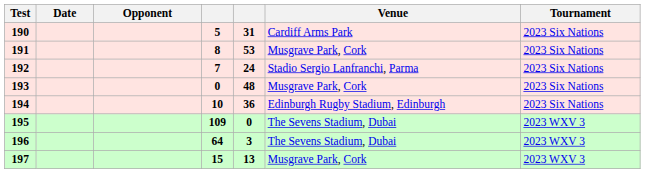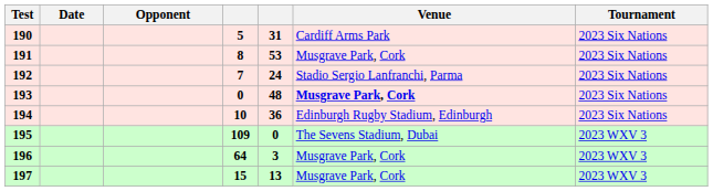 <table class="wikitable sortable" style="width:100%">
 <tr>
 <th style="width:5%">Test</th>
 <th style="width:9%">Date</th>
 <th style="width:17%">Opponent</th>
 <th style="width:5%"></th>
 <th style="width:5%"></th>
 <th>Venue</th>
 <th>Tournament</th>
 </tr>
 <tr bgcolor="FFE4E1">
 <td align="center"><strong>190</strong></td>
 <td></td>
 <td></td>
 <td align="center"><strong>5</strong></td>
 <td align="center"><strong>31</strong></td>
 <td><a href='#'>Cardiff Arms Park</a></td>
 <td><a href='#'>2023 Six Nations</a></td>
 </tr>
 <tr bgcolor="FFE4E1">
 <td align="center"><strong>191</strong></td>
 <td></td>
 <td></td>
 <td align="center"><strong>8</strong></td>
 <td align="center"><strong>53</strong></td>
 <td><a href='#'>Musgrave Park</a>, <a href='#'>Cork</a></td>
 <td><a href='#'>2023 Six Nations</a></td>
 </tr>
 <tr bgcolor="FFE4E1">
 <td align="center"><strong>192</strong></td>
 <td></td>
 <td></td>
 <td align="center"><strong>7</strong></td>
 <td align="center"><strong>24</strong></td>
 <td><a href='#'>Stadio Sergio Lanfranchi</a>, <a href='#'>Parma</a></td>
 <td><a href='#'>2023 Six Nations</a></td>
 </tr>
 <tr bgcolor="FFE4E1">
 <td align="center"><strong>193</strong></td>
 <td></td>
 <td></td>
 <td align="center"><strong>0</strong></td>
 <td align="center"><strong>48</strong></td>
-<td><a href='#'>Musgrave Park</a>, <a href='#'>Cork</a></td>
+<td><strong><a href='#'>Musgrave Park</a>, <a href='#'>Cork</a></strong></td>
 <td><a href='#'>2023 Six Nations</a></td>
 </tr>
 <tr bgcolor="FFE4E1">
 <td align="center"><strong>194</strong></td>
 <td></td>
 <td></td>
 <td align="center"><strong>10</strong></td>
 <td align="center"><strong>36</strong></td>
 <td><a href='#'>Edinburgh Rugby Stadium</a>, <a href='#'>Edinburgh</a></td>
 <td><a href='#'>2023 Six Nations</a></td>
 </tr>
 <tr bgcolor="#ccffcc">
 <td align="center"><strong>195</strong></td>
 <td></td>
 <td></td>
 <td align="center"><strong>109</strong></td>
 <td align="center"><strong>0</strong></td>
 <td><a href='#'>The Sevens Stadium</a>, <a href='#'>Dubai</a></td>
 <td><a href='#'>2023 WXV 3</a></td>
 </tr>
 <tr bgcolor="#ccffcc">
 <td align="center"><strong>196</strong></td>
 <td></td>
 <td></td>
 <td align="center"><strong>64</strong></td>
 <td align="center"><strong>3</strong></td>
-<td><a href='#'>The Sevens Stadium</a>, <a href='#'>Dubai</a></td>
+<td><a href='#'>Musgrave Park</a>, <a href='#'>Cork</a></td>
 <td><a href='#'>2023 WXV 3</a></td>
 </tr>
 <tr bgcolor="#ccffcc">
 <td align="center"><strong>197</strong></td>
 <td></td>
 <td></td>
 <td align="center"><strong>15</strong></td>
 <td align="center"><strong>13</strong></td>
 <td><a href='#'>Musgrave Park</a>, <a href='#'>Cork</a></td>
 <td><a href='#'>2023 WXV 3</a></td>
 </tr>
 </table>
